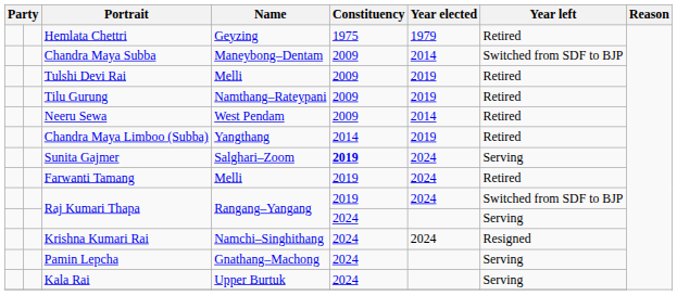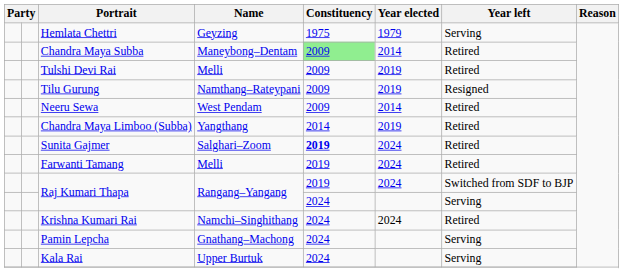 <table class="wikitable sortable">
 <tr>
 <th colspan=2>Party</th>
 <th>Portrait</th>
 <th>Name</th>
 <th>Constituency</th>
 <th>Year elected</th>
 <th>Year left</th>
 <th>Reason</th>
 </tr>
 <tr>
 <td></td>
 <td></td>
 <td><a href='#'>Hemlata Chettri</a></td>
 <td><a href='#'>Geyzing</a></td>
 <td><a href='#'>1975</a></td>
 <td><a href='#'>1979</a></td>
-<td>Retired</td>
+<td>Serving</td>
 </tr>
 <tr>
 <td></td>
 <td></td>
 <td><a href='#'>Chandra Maya Subba</a></td>
 <td><a href='#'>Maneybong–Dentam</a></td>
-<td><a href='#'>2009</a></td>
+<td style="background: lightgreen;"><a href='#'>2009</a></td>
 <td><a href='#'>2014</a></td>
-<td>Switched from SDF to BJP</td>
+<td>Retired</td>
 </tr>
 <tr>
 <td></td>
 <td></td>
 <td><a href='#'>Tulshi Devi Rai</a></td>
 <td><a href='#'>Melli</a></td>
 <td><a href='#'>2009</a></td>
 <td><a href='#'>2019</a></td>
 <td>Retired</td>
 </tr>
 <tr>
 <td></td>
 <td></td>
 <td><a href='#'>Tilu Gurung</a></td>
 <td><a href='#'>Namthang–Rateypani</a></td>
 <td><a href='#'>2009</a></td>
 <td><a href='#'>2019</a></td>
-<td>Retired</td>
+<td>Resigned</td>
 </tr>
 <tr>
 <td></td>
 <td></td>
 <td><a href='#'>Neeru Sewa</a></td>
 <td><a href='#'>West Pendam</a></td>
 <td><a href='#'>2009</a></td>
 <td><a href='#'>2014</a></td>
 <td>Retired</td>
 </tr>
 <tr>
 <td></td>
 <td></td>
 <td><a href='#'>Chandra Maya Limboo (Subba)</a></td>
 <td><a href='#'>Yangthang</a></td>
 <td><a href='#'>2014</a></td>
 <td><a href='#'>2019</a></td>
 <td>Retired</td>
 </tr>
 <tr>
 <td></td>
 <td></td>
 <td><a href='#'>Sunita Gajmer</a></td>
 <td><a href='#'>Salghari–Zoom</a></td>
 <td><strong><a href='#'>2019</a></strong></td>
 <td><a href='#'>2024</a></td>
-<td>Serving</td>
+<td>Retired</td>
 </tr>
 <tr>
 <td></td>
 <td></td>
 <td><a href='#'>Farwanti Tamang</a></td>
 <td><a href='#'>Melli</a></td>
 <td><a href='#'>2019</a></td>
 <td><a href='#'>2024</a></td>
 <td>Retired</td>
 </tr>
 <tr>
 <td></td>
 <td></td>
 <td rowspan=2><a href='#'>Raj Kumari Thapa</a></td>
 <td rowspan=2><a href='#'>Rangang–Yangang</a></td>
 <td><a href='#'>2019</a></td>
 <td><a href='#'>2024</a></td>
 <td>Switched from SDF to BJP</td>
 </tr>
 <tr>
 <td></td>
 <td></td>
 <td><a href='#'>2024</a></td>
 <td></td>
 <td>Serving</td>
 </tr>
 <tr>
 <td></td>
 <td></td>
 <td><a href='#'>Krishna Kumari Rai</a></td>
 <td><a href='#'>Namchi–Singhithang</a></td>
 <td><a href='#'>2024</a></td>
 <td>2024</td>
-<td>Resigned</td>
+<td>Retired</td>
 </tr>
 <tr>
 <td></td>
 <td></td>
 <td><a href='#'>Pamin Lepcha</a></td>
 <td><a href='#'>Gnathang–Machong</a></td>
 <td><a href='#'>2024</a></td>
 <td></td>
 <td>Serving</td>
 </tr>
 <tr>
 <td></td>
 <td></td>
 <td><a href='#'>Kala Rai</a></td>
 <td><a href='#'>Upper Burtuk</a></td>
 <td><a href='#'>2024</a></td>
 <td></td>
 <td>Serving</td>
 </tr>
 <tr>
 </tr>
 </table>
